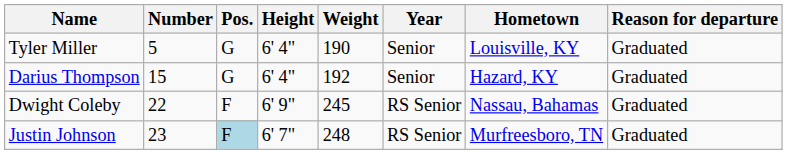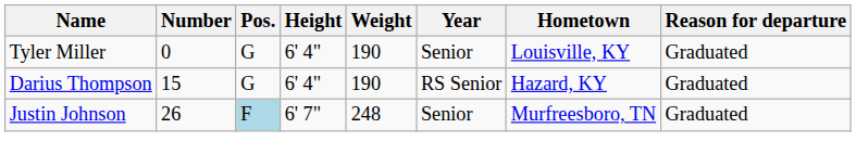 <table class="wikitable sortable" border="1">
 <tr>
 <th>Name</th>
 <th>Number</th>
 <th>Pos.</th>
 <th>Height</th>
 <th>Weight</th>
 <th>Year</th>
 <th>Hometown</th>
 <th class="unsortable">Reason for departure</th>
 </tr>
 <tr>
 <td>Tyler Miller</td>
-<td>5</td>
+<td>0</td>
 <td>G</td>
 <td>6' 4"</td>
 <td>190</td>
 <td>Senior</td>
 <td><a href='#'>Louisville, KY</a></td>
 <td>Graduated</td>
 </tr>
 <tr>
 <td><a href='#'>Darius Thompson</a></td>
 <td>15</td>
 <td>G</td>
 <td>6' 4"</td>
-<td>192</td>
-<td>Senior</td>
+<td>190</td>
+<td>RS Senior</td>
 <td><a href='#'>Hazard, KY</a></td>
 <td>Graduated</td>
 </tr>
 <tr>
-<td>Dwight Coleby</td>
-<td>22</td>
-<td>F</td>
-<td>6' 9"</td>
-<td>245</td>
-<td>RS Senior</td>
-<td><a href='#'>Nassau, Bahamas</a></td>
-<td>Graduated</td>
-</tr>
-<tr>
 <td><a href='#'>Justin Johnson</a></td>
-<td>23</td>
+<td>26</td>
 <td style="background: lightblue;">F</td>
 <td>6' 7"</td>
 <td>248</td>
-<td>RS Senior</td>
+<td>Senior</td>
 <td><a href='#'>Murfreesboro, TN</a></td>
 <td>Graduated</td>
 </tr>
 </table>
